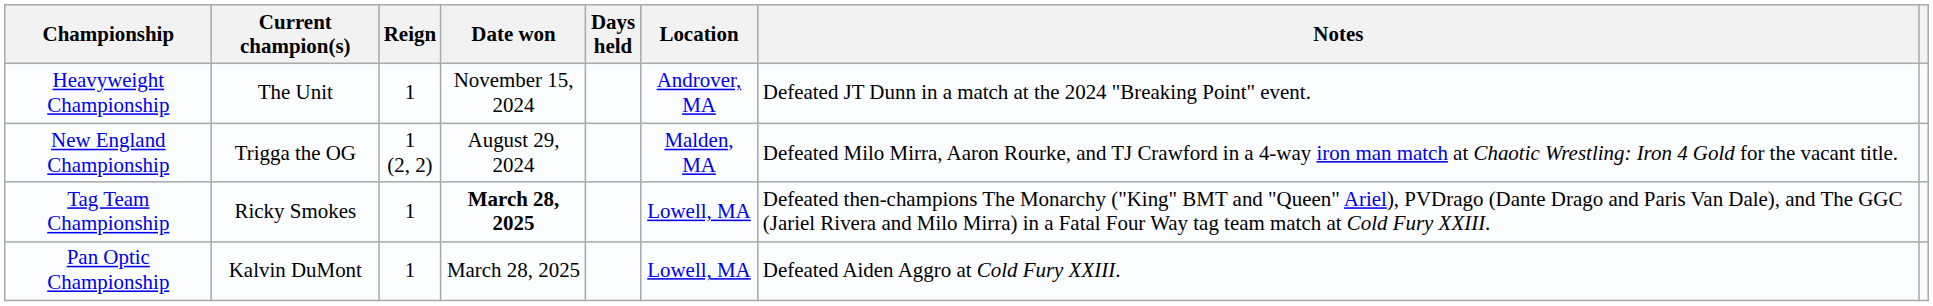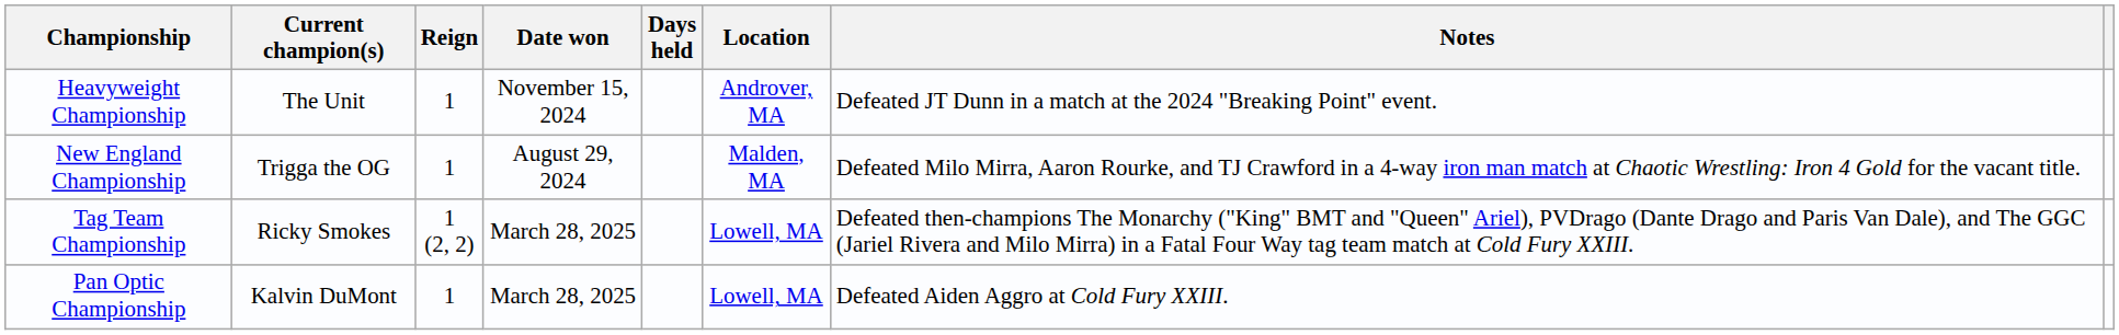 <table class="wikitable" style="background:#fcfdff; font-size:85%;">
 <tr>
 <th>Championship</th>
 <th>Current champion(s)</th>
 <th>Reign</th>
 <th>Date won</th>
 <th>Days<br>held</th>
 <th>Location</th>
 <th>Notes</th>
 <th></th>
 </tr>
 <tr>
 <td style="text-align:center"><a href='#'>Heavyweight Championship</a></td>
 <td style="text-align:center">The Unit<br></td>
 <td style="text-align:center">1</td>
 <td style="text-align:center">November 15, 2024</td>
 <td style="text-align:center"></td>
 <td style="text-align:center"><a href='#'>Androver, MA</a></td>
 <td style="text-align:left">Defeated JT Dunn in a  match at the 2024 "Breaking Point" event.</td>
 <td style="text-align:center"></td>
 </tr>
 <tr>
 <td style="text-align:center"><a href='#'>New England Championship</a></td>
 <td style="text-align:center">Trigga the OG</td>
-<td style="text-align:center">1<br>(2, 2)</td>
+<td style="text-align:center">1</td>
 <td style="text-align:center">August 29, 2024</td>
 <td style="text-align:center"></td>
 <td style="text-align:center"><a href='#'>Malden, MA</a></td>
 <td style="text-align:left">Defeated Milo Mirra, Aaron Rourke, and TJ Crawford in a 4-way <a href='#'>iron man match</a> at <em>Chaotic Wrestling: Iron 4 Gold</em> for the vacant title.</td>
 <td style="text-align:center"></td>
 </tr>
 <tr>
 <td style="text-align:center"><a href='#'>Tag Team Championship</a></td>
 <td style="text-align:center">Ricky Smokes</td>
-<td style="text-align:center">1</td>
-<td style="text-align:center"><strong>March 28, 2025</strong></td>
+<td style="text-align:center">1<br>(2, 2)</td>
+<td style="text-align:center">March 28, 2025</td>
 <td style="text-align:center"></td>
 <td style="text-align:center"><a href='#'>Lowell, MA</a></td>
 <td style="text-align:left">Defeated then-champions The Monarchy ("King" BMT and "Queen" <a href='#'>Ariel</a>), PVDrago (Dante Drago and Paris Van Dale), and The GGC (Jariel Rivera and Milo Mirra) in a Fatal Four Way tag team match at <em>Cold Fury XXIII</em>.</td>
 <td style="text-align:center"></td>
 </tr>
 <tr>
 <td style="text-align:center"><a href='#'>Pan Optic Championship</a></td>
 <td style="text-align:center">Kalvin DuMont</td>
 <td style="text-align:center">1</td>
 <td style="text-align:center">March 28, 2025</td>
 <td style="text-align:center"></td>
 <td style="text-align:center"><a href='#'>Lowell, MA</a></td>
 <td style="text-align:left">Defeated Aiden Aggro at <em>Cold Fury XXIII</em>.</td>
 <td style="text-align:center"></td>
 </tr>
 </table>
